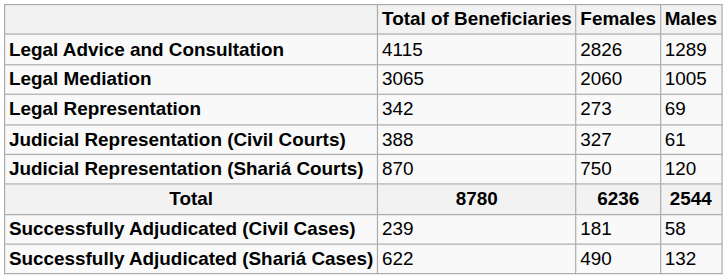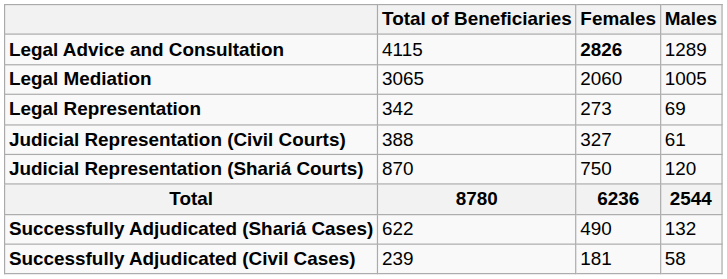 <table class="wikitable">
 <tr>
 <th></th>
 <th>Total of Beneficiaries</th>
 <th>Females</th>
 <th>Males</th>
 </tr>
 <tr>
 <td><strong>Legal Advice and Consultation</strong></td>
 <td>4115</td>
-<td>2826</td>
+<td><strong>2826</strong></td>
 <td>1289</td>
 </tr>
 <tr>
 <td><strong>Legal Mediation</strong></td>
 <td>3065</td>
 <td>2060</td>
 <td>1005</td>
 </tr>
 <tr>
 <td><strong>Legal Representation</strong></td>
 <td>342</td>
 <td>273</td>
 <td>69</td>
 </tr>
 <tr>
 <td><strong>Judicial Representation (Civil Courts)</strong></td>
 <td>388</td>
 <td>327</td>
 <td>61</td>
 </tr>
 <tr>
 <td><strong>Judicial Representation  (Shariá Courts)</strong></td>
 <td>870</td>
 <td>750</td>
 <td>120</td>
 </tr>
 <tr>
 <th>Total</th>
 <th>8780</th>
 <th>6236</th>
 <th>2544</th>
 </tr>
 <tr>
+<td><strong>Successfully Adjudicated (Shariá Cases)</strong></td>
+<td>622</td>
+<td>490</td>
+<td>132</td>
+</tr>
+<tr>
 <td><strong>Successfully Adjudicated (Civil Cases)</strong></td>
 <td>239</td>
 <td>181</td>
 <td>58</td>
 </tr>
-<tr>
-<td><strong>Successfully Adjudicated (Shariá Cases)</strong></td>
-<td>622</td>
-<td>490</td>
-<td>132</td>
-</tr>
 </table>
